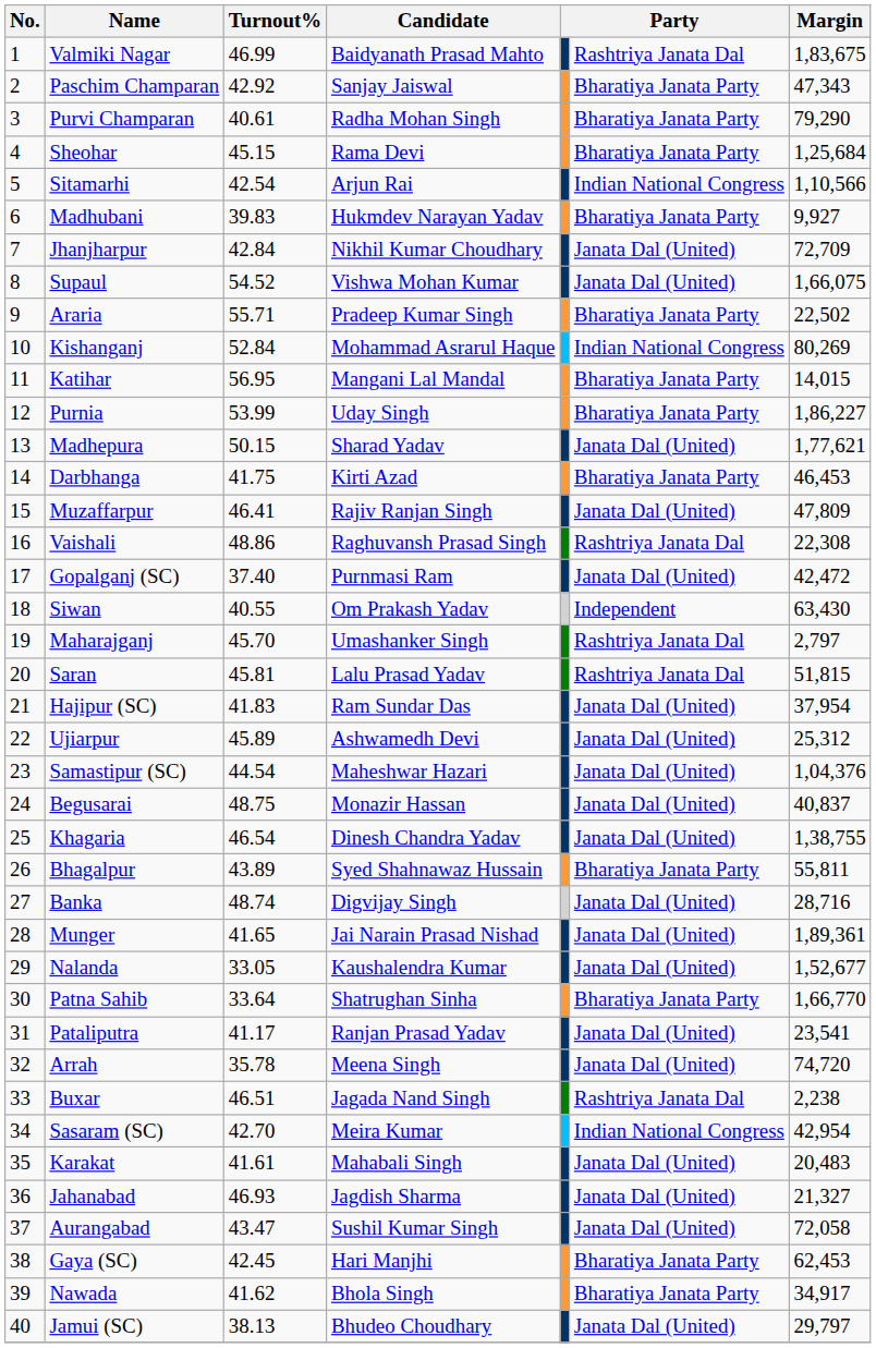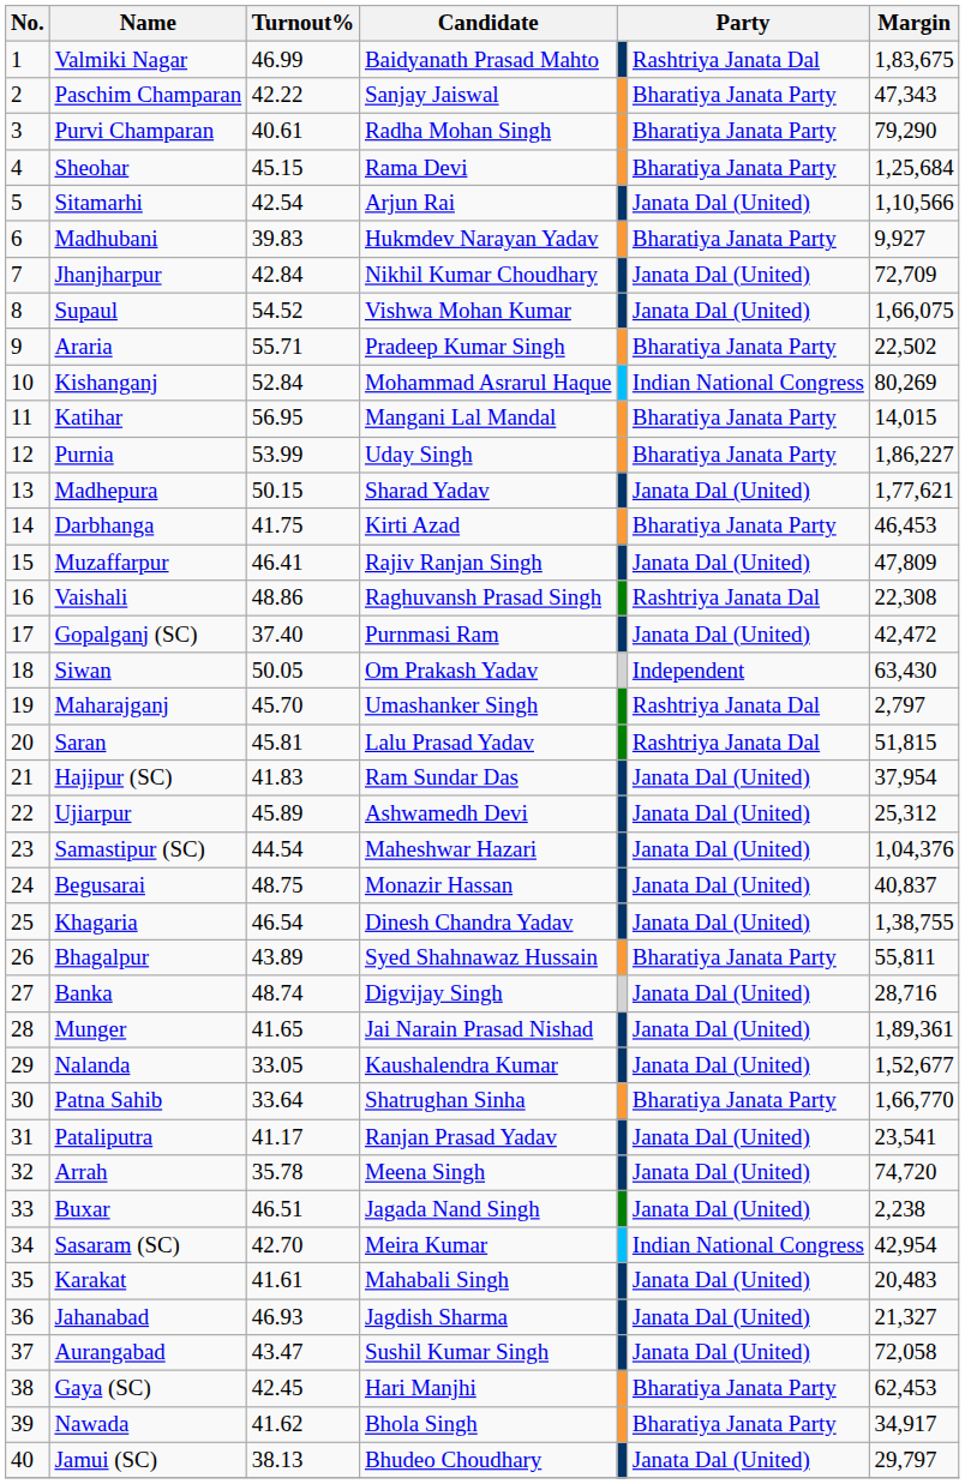 <table class="wikitable sortable">
 <tr>
 <th>No.</th>
 <th>Name</th>
 <th>Turnout%</th>
 <th>Candidate</th>
 <th Colspan=2>Party</th>
 <th>Margin</th>
 </tr>
 <tr>
 <td>1</td>
 <td><a href='#'>Valmiki Nagar</a></td>
 <td>46.99</td>
 <td><a href='#'>Baidyanath Prasad Mahto</a></td>
 <td bgcolor=#003366></td>
 <td><a href='#'>Rashtriya Janata Dal</a></td>
 <td>1,83,675</td>
 </tr>
 <tr>
 <td>2</td>
 <td><a href='#'>Paschim Champaran</a></td>
-<td>42.92</td>
+<td>42.22</td>
 <td><a href='#'>Sanjay Jaiswal</a></td>
 <td bgcolor=#FF9933></td>
 <td><a href='#'>Bharatiya Janata Party</a></td>
 <td>47,343</td>
 </tr>
 <tr>
 <td>3</td>
 <td><a href='#'>Purvi Champaran</a></td>
 <td>40.61</td>
 <td><a href='#'>Radha Mohan Singh</a></td>
 <td bgcolor=#FF9933></td>
 <td><a href='#'>Bharatiya Janata Party</a></td>
 <td>79,290</td>
 </tr>
 <tr>
 <td>4</td>
 <td><a href='#'>Sheohar</a></td>
 <td>45.15</td>
 <td><a href='#'>Rama Devi</a></td>
 <td bgcolor=#FF9933></td>
 <td><a href='#'>Bharatiya Janata Party</a></td>
 <td>1,25,684</td>
 </tr>
 <tr>
 <td>5</td>
 <td><a href='#'>Sitamarhi</a></td>
 <td>42.54</td>
 <td><a href='#'>Arjun Rai</a></td>
 <td bgcolor=#003366></td>
-<td><a href='#'>Indian National Congress</a></td>
+<td><a href='#'>Janata Dal (United)</a></td>
 <td>1,10,566</td>
 </tr>
 <tr>
 <td>6</td>
 <td><a href='#'>Madhubani</a></td>
 <td>39.83</td>
 <td><a href='#'>Hukmdev Narayan Yadav</a></td>
 <td bgcolor=#FF9933></td>
 <td><a href='#'>Bharatiya Janata Party</a></td>
 <td>9,927</td>
 </tr>
 <tr>
 <td>7</td>
 <td><a href='#'>Jhanjharpur</a></td>
 <td>42.84</td>
 <td><a href='#'>Nikhil Kumar Choudhary</a></td>
 <td bgcolor=#003366></td>
 <td><a href='#'>Janata Dal (United)</a></td>
 <td>72,709</td>
 </tr>
 <tr>
 <td>8</td>
 <td><a href='#'>Supaul</a></td>
 <td>54.52</td>
 <td><a href='#'>Vishwa Mohan Kumar</a></td>
 <td bgcolor=#003366></td>
 <td><a href='#'>Janata Dal (United)</a></td>
 <td>1,66,075</td>
 </tr>
 <tr>
 <td>9</td>
 <td><a href='#'>Araria</a></td>
 <td>55.71</td>
 <td><a href='#'>Pradeep Kumar Singh</a></td>
 <td bgcolor=#FF9933></td>
 <td><a href='#'>Bharatiya Janata Party</a></td>
 <td>22,502</td>
 </tr>
 <tr>
 <td>10</td>
 <td><a href='#'>Kishanganj</a></td>
 <td>52.84</td>
 <td><a href='#'>Mohammad Asrarul Haque</a></td>
 <td bgcolor=#00BFFF></td>
 <td><a href='#'>Indian National Congress</a></td>
 <td>80,269</td>
 </tr>
 <tr>
 <td>11</td>
 <td><a href='#'>Katihar</a></td>
 <td>56.95</td>
 <td><a href='#'>Mangani Lal Mandal</a></td>
 <td bgcolor=#FF9933></td>
 <td><a href='#'>Bharatiya Janata Party</a></td>
 <td>14,015</td>
 </tr>
 <tr>
 <td>12</td>
 <td><a href='#'>Purnia</a></td>
 <td>53.99</td>
 <td><a href='#'>Uday Singh</a></td>
 <td bgcolor=#FF9933></td>
 <td><a href='#'>Bharatiya Janata Party</a></td>
 <td>1,86,227</td>
 </tr>
 <tr>
 <td>13</td>
 <td><a href='#'>Madhepura</a></td>
 <td>50.15</td>
 <td><a href='#'>Sharad Yadav</a></td>
 <td bgcolor=#003366></td>
 <td><a href='#'>Janata Dal (United)</a></td>
 <td>1,77,621</td>
 </tr>
 <tr>
 <td>14</td>
 <td><a href='#'>Darbhanga</a></td>
 <td>41.75</td>
 <td><a href='#'>Kirti Azad</a></td>
 <td bgcolor=#FF9933></td>
 <td><a href='#'>Bharatiya Janata Party</a></td>
 <td>46,453</td>
 </tr>
 <tr>
 <td>15</td>
 <td><a href='#'>Muzaffarpur</a></td>
 <td>46.41</td>
 <td><a href='#'>Rajiv Ranjan Singh</a></td>
 <td bgcolor=#003366></td>
 <td><a href='#'>Janata Dal (United)</a></td>
 <td>47,809</td>
 </tr>
 <tr>
 <td>16</td>
 <td><a href='#'>Vaishali</a></td>
 <td>48.86</td>
 <td><a href='#'>Raghuvansh Prasad Singh</a></td>
 <td bgcolor=#008000></td>
 <td><a href='#'>Rashtriya Janata Dal</a></td>
 <td>22,308</td>
 </tr>
 <tr>
 <td>17</td>
 <td><a href='#'>Gopalganj</a> (SC)</td>
 <td>37.40</td>
 <td><a href='#'>Purnmasi Ram</a></td>
 <td bgcolor=#003366></td>
 <td><a href='#'>Janata Dal (United)</a></td>
 <td>42,472</td>
 </tr>
 <tr>
 <td>18</td>
 <td><a href='#'>Siwan</a></td>
-<td>40.55</td>
+<td>50.05</td>
 <td><a href='#'>Om Prakash Yadav</a></td>
 <td bgcolor=#D3D3D3></td>
 <td><a href='#'>Independent</a></td>
 <td>63,430</td>
 </tr>
 <tr>
 <td>19</td>
 <td><a href='#'>Maharajganj</a></td>
 <td>45.70</td>
 <td><a href='#'>Umashanker Singh</a></td>
 <td bgcolor=#008000></td>
 <td><a href='#'>Rashtriya Janata Dal</a></td>
 <td>2,797</td>
 </tr>
 <tr>
 <td>20</td>
 <td><a href='#'>Saran</a></td>
 <td>45.81</td>
 <td><a href='#'>Lalu Prasad Yadav</a></td>
 <td bgcolor=#008000></td>
 <td><a href='#'>Rashtriya Janata Dal</a></td>
 <td>51,815</td>
 </tr>
 <tr>
 <td>21</td>
 <td><a href='#'>Hajipur</a> (SC)</td>
 <td>41.83</td>
 <td><a href='#'>Ram Sundar Das</a></td>
 <td bgcolor=#003366></td>
 <td><a href='#'>Janata Dal (United)</a></td>
 <td>37,954</td>
 </tr>
 <tr>
 <td>22</td>
 <td><a href='#'>Ujiarpur</a></td>
 <td>45.89</td>
 <td><a href='#'>Ashwamedh Devi</a></td>
 <td bgcolor=#003366></td>
 <td><a href='#'>Janata Dal (United)</a></td>
 <td>25,312</td>
 </tr>
 <tr>
 <td>23</td>
 <td><a href='#'>Samastipur</a> (SC)</td>
 <td>44.54</td>
 <td><a href='#'>Maheshwar Hazari</a></td>
 <td bgcolor=#003366></td>
 <td><a href='#'>Janata Dal (United)</a></td>
 <td>1,04,376</td>
 </tr>
 <tr>
 <td>24</td>
 <td><a href='#'>Begusarai</a></td>
 <td>48.75</td>
 <td><a href='#'>Monazir Hassan</a></td>
 <td bgcolor=#003366></td>
 <td><a href='#'>Janata Dal (United)</a></td>
 <td>40,837</td>
 </tr>
 <tr>
 <td>25</td>
 <td><a href='#'>Khagaria</a></td>
 <td>46.54</td>
 <td><a href='#'>Dinesh Chandra Yadav</a></td>
 <td bgcolor=#003366></td>
 <td><a href='#'>Janata Dal (United)</a></td>
 <td>1,38,755</td>
 </tr>
 <tr>
 <td>26</td>
 <td><a href='#'>Bhagalpur</a></td>
 <td>43.89</td>
 <td><a href='#'>Syed Shahnawaz Hussain</a></td>
 <td bgcolor=#FF9933></td>
 <td><a href='#'>Bharatiya Janata Party</a></td>
 <td>55,811</td>
 </tr>
 <tr>
 <td>27</td>
 <td><a href='#'>Banka</a></td>
 <td>48.74</td>
 <td><a href='#'>Digvijay Singh</a></td>
 <td bgcolor=#D3D3D3></td>
 <td><a href='#'>Janata Dal (United)</a></td>
 <td>28,716</td>
 </tr>
 <tr>
 <td>28</td>
 <td><a href='#'>Munger</a></td>
 <td>41.65</td>
 <td><a href='#'>Jai Narain Prasad Nishad</a></td>
 <td bgcolor=#003366></td>
 <td><a href='#'>Janata Dal (United)</a></td>
 <td>1,89,361</td>
 </tr>
 <tr>
 <td>29</td>
 <td><a href='#'>Nalanda</a></td>
 <td>33.05</td>
 <td><a href='#'>Kaushalendra Kumar</a></td>
 <td bgcolor=#003366></td>
 <td><a href='#'>Janata Dal (United)</a></td>
 <td>1,52,677</td>
 </tr>
 <tr>
 <td>30</td>
 <td><a href='#'>Patna Sahib</a></td>
 <td>33.64</td>
 <td><a href='#'>Shatrughan Sinha</a></td>
 <td bgcolor=#FF9933></td>
 <td><a href='#'>Bharatiya Janata Party</a></td>
 <td>1,66,770</td>
 </tr>
 <tr>
 <td>31</td>
 <td><a href='#'>Pataliputra</a></td>
 <td>41.17</td>
 <td><a href='#'>Ranjan Prasad Yadav</a></td>
 <td bgcolor=#003366></td>
 <td><a href='#'>Janata Dal (United)</a></td>
 <td>23,541</td>
 </tr>
 <tr>
 <td>32</td>
 <td><a href='#'>Arrah</a></td>
 <td>35.78</td>
 <td><a href='#'>Meena Singh</a></td>
 <td bgcolor=#003366></td>
 <td><a href='#'>Janata Dal (United)</a></td>
 <td>74,720</td>
 </tr>
 <tr>
 <td>33</td>
 <td><a href='#'>Buxar</a></td>
 <td>46.51</td>
 <td><a href='#'>Jagada Nand Singh</a></td>
 <td bgcolor=#008000></td>
-<td><a href='#'>Rashtriya Janata Dal</a></td>
+<td><a href='#'>Janata Dal (United)</a></td>
 <td>2,238</td>
 </tr>
 <tr>
 <td>34</td>
 <td><a href='#'>Sasaram</a> (SC)</td>
 <td>42.70</td>
 <td><a href='#'>Meira Kumar</a></td>
 <td bgcolor=#00BFFF></td>
 <td><a href='#'>Indian National Congress</a></td>
 <td>42,954</td>
 </tr>
 <tr>
 <td>35</td>
 <td><a href='#'>Karakat</a></td>
 <td>41.61</td>
 <td><a href='#'>Mahabali Singh</a></td>
 <td bgcolor=#003366></td>
 <td><a href='#'>Janata Dal (United)</a></td>
 <td>20,483</td>
 </tr>
 <tr>
 <td>36</td>
 <td><a href='#'>Jahanabad</a></td>
 <td>46.93</td>
 <td><a href='#'>Jagdish Sharma</a></td>
 <td bgcolor=#003366></td>
 <td><a href='#'>Janata Dal (United)</a></td>
 <td>21,327</td>
 </tr>
 <tr>
 <td>37</td>
 <td><a href='#'>Aurangabad</a></td>
 <td>43.47</td>
 <td><a href='#'>Sushil Kumar Singh</a></td>
 <td bgcolor=#003366></td>
 <td><a href='#'>Janata Dal (United)</a></td>
 <td>72,058</td>
 </tr>
 <tr>
 <td>38</td>
 <td><a href='#'>Gaya</a> (SC)</td>
 <td>42.45</td>
 <td><a href='#'>Hari Manjhi</a></td>
 <td bgcolor=#FF9933></td>
 <td><a href='#'>Bharatiya Janata Party</a></td>
 <td>62,453</td>
 </tr>
 <tr>
 <td>39</td>
 <td><a href='#'>Nawada</a></td>
 <td>41.62</td>
 <td><a href='#'>Bhola Singh</a></td>
 <td bgcolor=#FF9933></td>
 <td><a href='#'>Bharatiya Janata Party</a></td>
 <td>34,917</td>
 </tr>
 <tr>
 <td>40</td>
 <td><a href='#'>Jamui</a> (SC)</td>
 <td>38.13</td>
 <td><a href='#'>Bhudeo Choudhary</a></td>
 <td bgcolor=#003366></td>
 <td><a href='#'>Janata Dal (United)</a></td>
 <td>29,797</td>
 </tr>
 <tr>
 </tr>
 </table>
